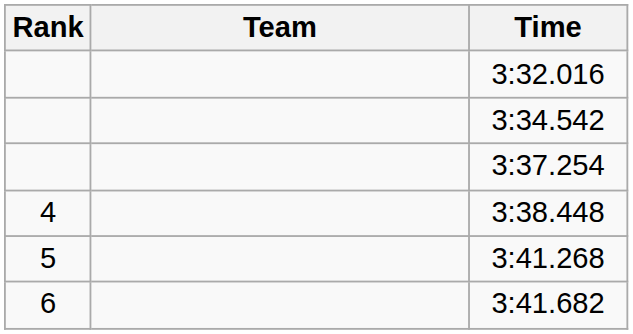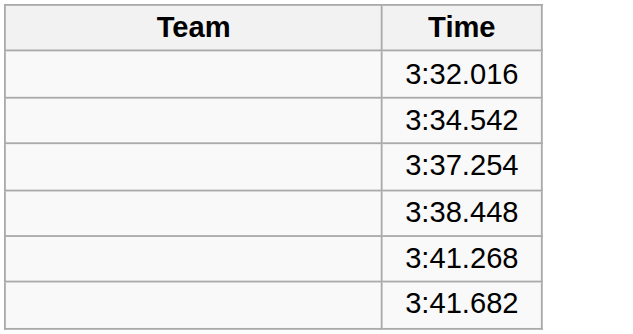 <table class=wikitable style="text-align:center">
 <tr>
-<th width=40>Rank</th>
 <th width=200>Team</th>
 <th width=80>Time</th>
 </tr>
 <tr>
-<td></td>
 <td align=left></td>
 <td>3:32.016</td>
 </tr>
 <tr>
-<td></td>
 <td align=left></td>
 <td>3:34.542</td>
 </tr>
 <tr>
-<td></td>
 <td align=left></td>
 <td>3:37.254</td>
 </tr>
 <tr>
-<td>4</td>
 <td align=left></td>
 <td>3:38.448</td>
 </tr>
 <tr>
-<td>5</td>
 <td align=left></td>
 <td>3:41.268</td>
 </tr>
 <tr>
-<td>6</td>
 <td align=left></td>
 <td>3:41.682</td>
 </tr>
 </table>
